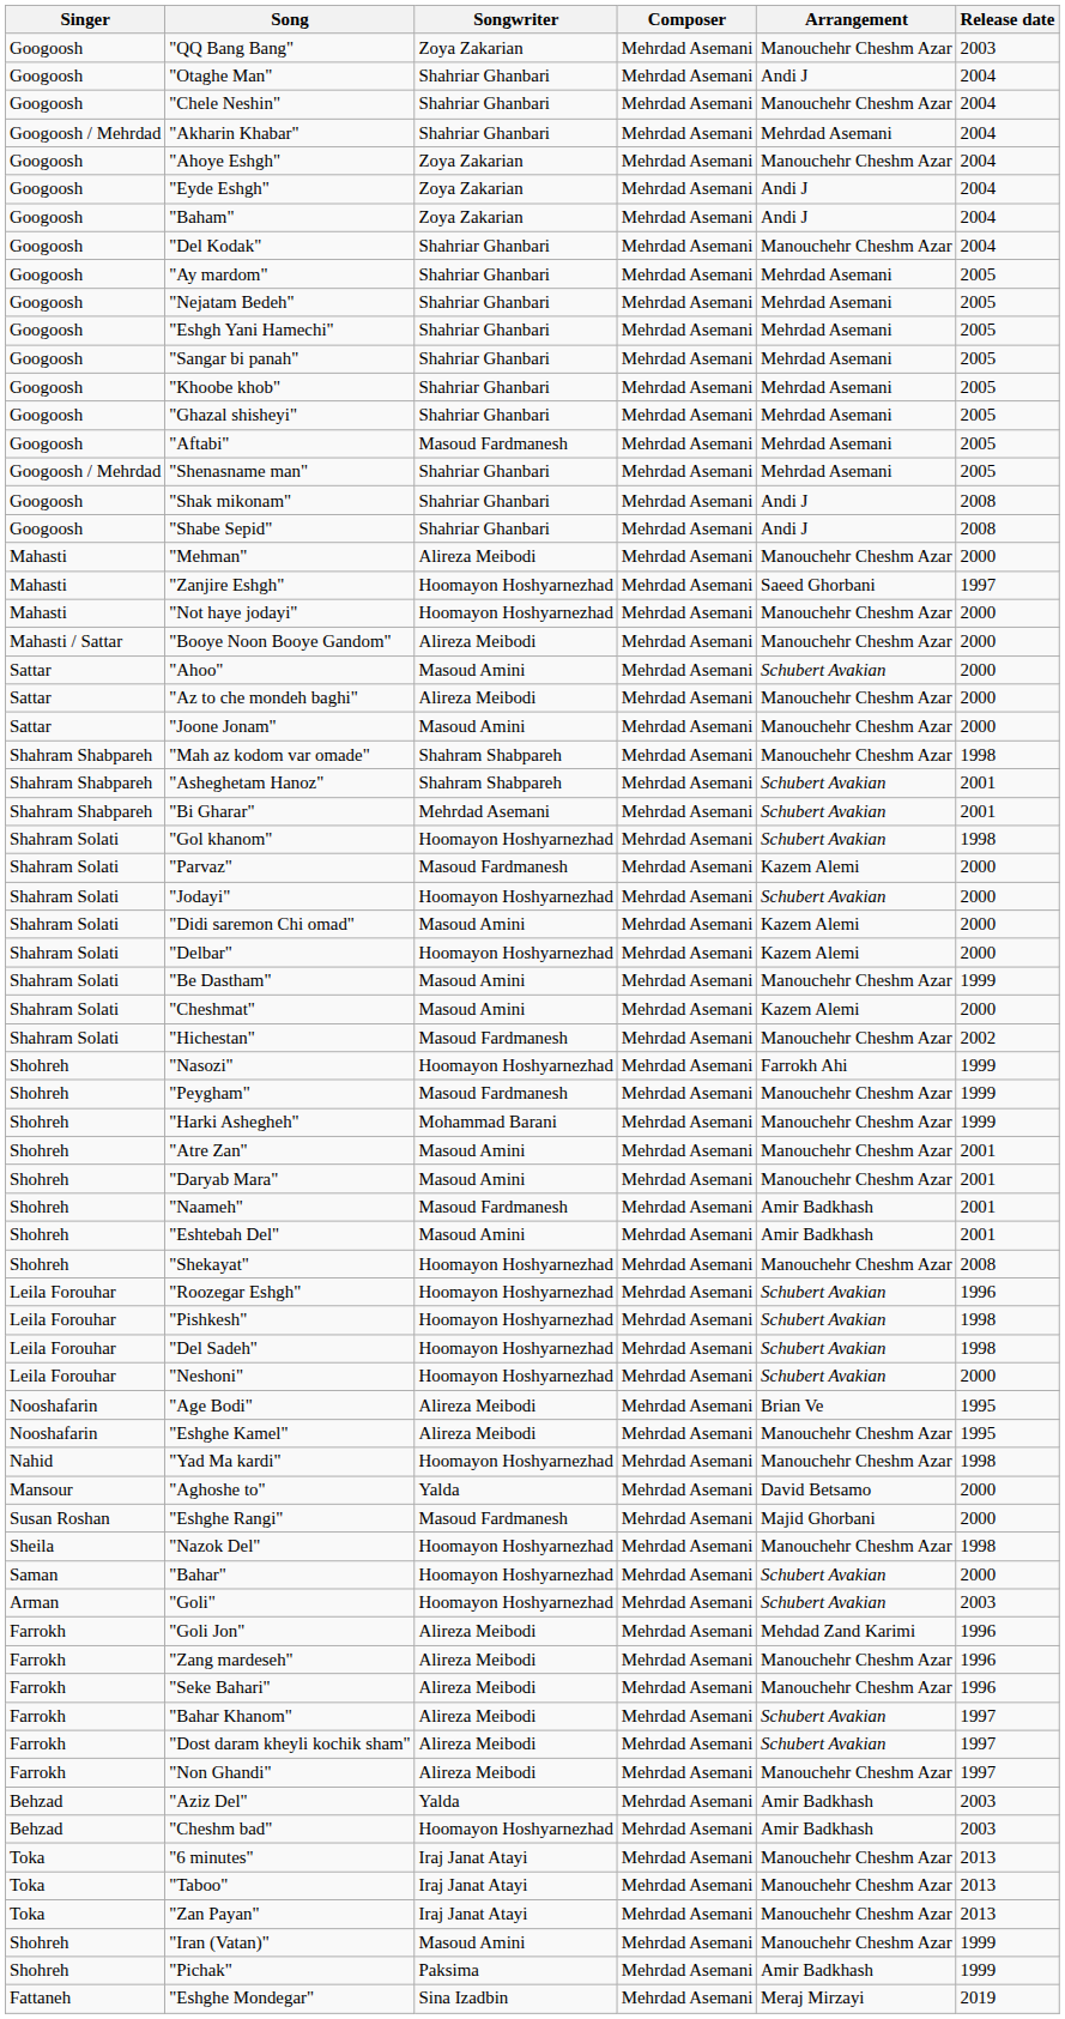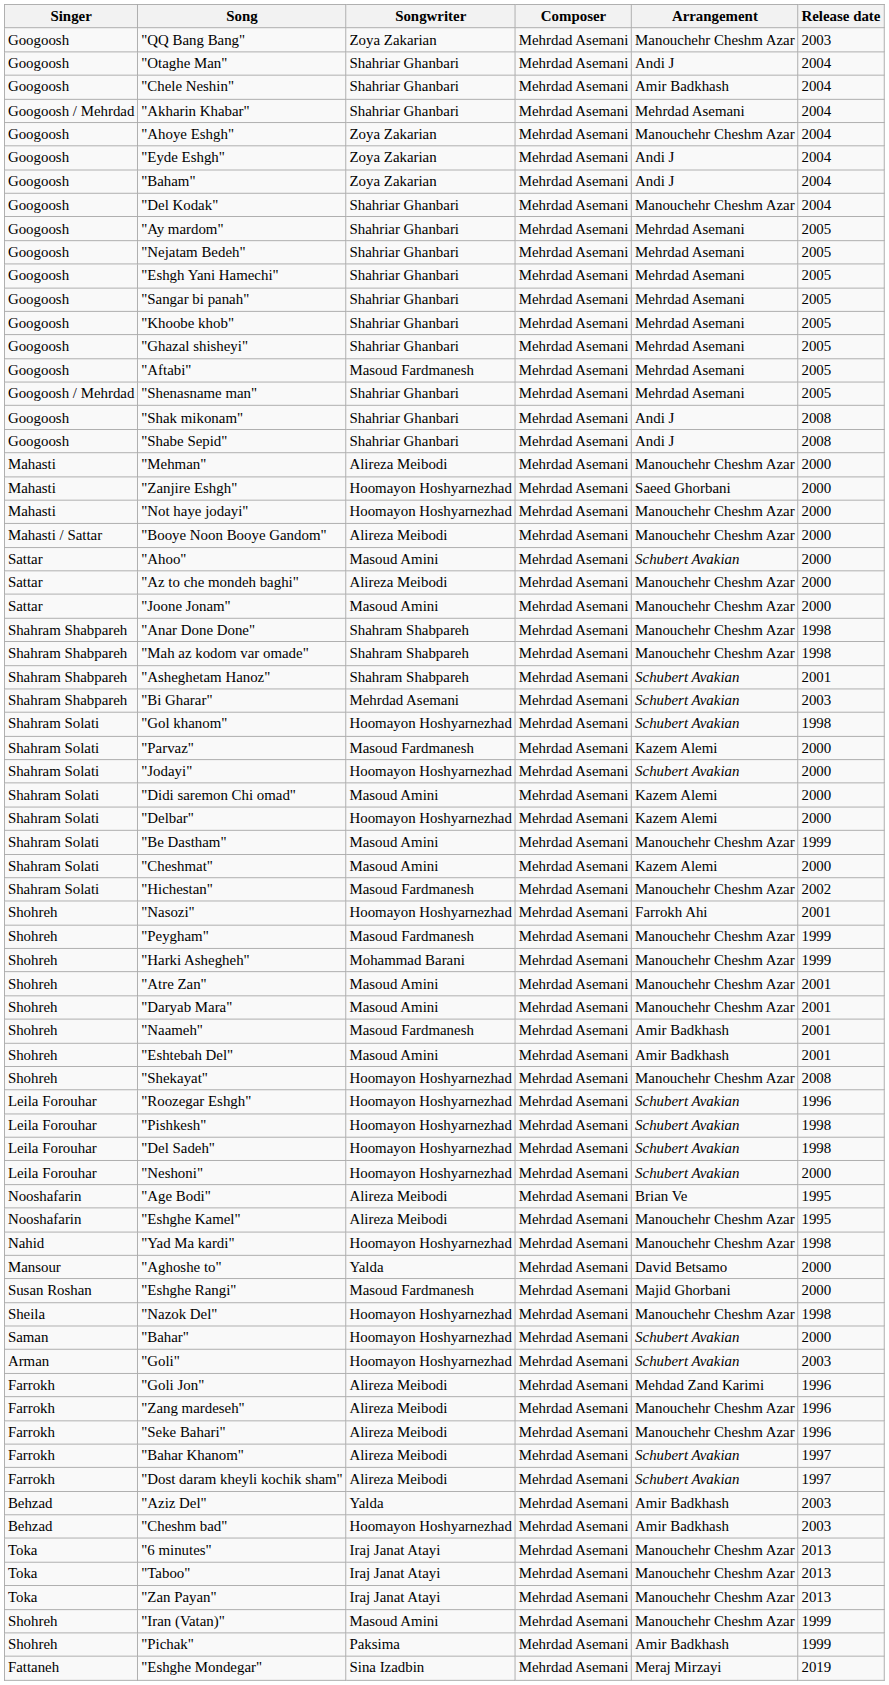 <table class="wikitable sortable">
 <tr>
 <th>Singer</th>
 <th>Song</th>
 <th>Songwriter</th>
 <th>Composer</th>
 <th>Arrangement</th>
 <th>Release date</th>
 </tr>
 <tr>
 <td>Googoosh</td>
 <td>"QQ Bang Bang"</td>
 <td>Zoya Zakarian</td>
 <td>Mehrdad Asemani</td>
 <td>Manouchehr Cheshm Azar</td>
 <td>2003</td>
 </tr>
 <tr>
 <td>Googoosh</td>
 <td>"Otaghe Man"</td>
 <td>Shahriar Ghanbari</td>
 <td>Mehrdad Asemani</td>
 <td>Andi J</td>
 <td>2004</td>
 </tr>
 <tr>
 <td>Googoosh</td>
 <td>"Chele Neshin"</td>
 <td>Shahriar Ghanbari</td>
 <td>Mehrdad Asemani</td>
-<td>Manouchehr Cheshm Azar</td>
+<td>Amir Badkhash</td>
 <td>2004</td>
 </tr>
 <tr>
 <td>Googoosh / Mehrdad</td>
 <td>"Akharin Khabar"</td>
 <td>Shahriar Ghanbari</td>
 <td>Mehrdad Asemani</td>
 <td>Mehrdad Asemani</td>
 <td>2004</td>
 </tr>
 <tr>
 <td>Googoosh</td>
 <td>"Ahoye Eshgh"</td>
 <td>Zoya Zakarian</td>
 <td>Mehrdad Asemani</td>
 <td>Manouchehr Cheshm Azar</td>
 <td>2004</td>
 </tr>
 <tr>
 <td>Googoosh</td>
 <td>"Eyde Eshgh"</td>
 <td>Zoya Zakarian</td>
 <td>Mehrdad Asemani</td>
 <td>Andi J</td>
 <td>2004</td>
 </tr>
 <tr>
 <td>Googoosh</td>
 <td>"Baham"</td>
 <td>Zoya Zakarian</td>
 <td>Mehrdad Asemani</td>
 <td>Andi J</td>
 <td>2004</td>
 </tr>
 <tr>
 <td>Googoosh</td>
 <td>"Del Kodak"</td>
 <td>Shahriar Ghanbari</td>
 <td>Mehrdad Asemani</td>
 <td>Manouchehr Cheshm Azar</td>
 <td>2004</td>
 </tr>
 <tr>
 <td>Googoosh</td>
 <td>"Ay mardom"</td>
 <td>Shahriar Ghanbari</td>
 <td>Mehrdad Asemani</td>
 <td>Mehrdad Asemani</td>
 <td>2005</td>
 </tr>
 <tr>
 <td>Googoosh</td>
 <td>"Nejatam Bedeh"</td>
 <td>Shahriar Ghanbari</td>
 <td>Mehrdad Asemani</td>
 <td>Mehrdad Asemani</td>
 <td>2005</td>
 </tr>
 <tr>
 <td>Googoosh</td>
 <td>"Eshgh Yani Hamechi"</td>
 <td>Shahriar Ghanbari</td>
 <td>Mehrdad Asemani</td>
 <td>Mehrdad Asemani</td>
 <td>2005</td>
 </tr>
 <tr>
 <td>Googoosh</td>
 <td>"Sangar bi panah"</td>
 <td>Shahriar Ghanbari</td>
 <td>Mehrdad Asemani</td>
 <td>Mehrdad Asemani</td>
 <td>2005</td>
 </tr>
 <tr>
 <td>Googoosh</td>
 <td>"Khoobe khob"</td>
 <td>Shahriar Ghanbari</td>
 <td>Mehrdad Asemani</td>
 <td>Mehrdad Asemani</td>
 <td>2005</td>
 </tr>
 <tr>
 <td>Googoosh</td>
 <td>"Ghazal shisheyi"</td>
 <td>Shahriar Ghanbari</td>
 <td>Mehrdad Asemani</td>
 <td>Mehrdad Asemani</td>
 <td>2005</td>
 </tr>
 <tr>
 <td>Googoosh</td>
 <td>"Aftabi"</td>
 <td>Masoud Fardmanesh</td>
 <td>Mehrdad Asemani</td>
 <td>Mehrdad Asemani</td>
 <td>2005</td>
 </tr>
 <tr>
 <td>Googoosh / Mehrdad</td>
 <td>"Shenasname man"</td>
 <td>Shahriar Ghanbari</td>
 <td>Mehrdad Asemani</td>
 <td>Mehrdad Asemani</td>
 <td>2005</td>
 </tr>
 <tr>
 <td>Googoosh</td>
 <td>"Shak mikonam"</td>
 <td>Shahriar Ghanbari</td>
 <td>Mehrdad Asemani</td>
 <td>Andi J</td>
 <td>2008</td>
 </tr>
 <tr>
 <td>Googoosh</td>
 <td>"Shabe Sepid"</td>
 <td>Shahriar Ghanbari</td>
 <td>Mehrdad Asemani</td>
 <td>Andi J</td>
 <td>2008</td>
 </tr>
 <tr>
 <td>Mahasti</td>
 <td>"Mehman"</td>
 <td>Alireza Meibodi</td>
 <td>Mehrdad Asemani</td>
 <td>Manouchehr Cheshm Azar</td>
 <td>2000</td>
 </tr>
 <tr>
 <td>Mahasti</td>
 <td>"Zanjire Eshgh"</td>
 <td>Hoomayon Hoshyarnezhad</td>
 <td>Mehrdad Asemani</td>
 <td>Saeed Ghorbani</td>
-<td>1997</td>
+<td>2000</td>
 </tr>
 <tr>
 <td>Mahasti</td>
 <td>"Not haye jodayi"</td>
 <td>Hoomayon Hoshyarnezhad</td>
 <td>Mehrdad Asemani</td>
 <td>Manouchehr Cheshm Azar</td>
 <td>2000</td>
 </tr>
 <tr>
 <td>Mahasti / Sattar</td>
 <td>"Booye Noon Booye Gandom"</td>
 <td>Alireza Meibodi</td>
 <td>Mehrdad Asemani</td>
 <td>Manouchehr Cheshm Azar</td>
 <td>2000</td>
 </tr>
 <tr>
 <td>Sattar</td>
 <td>"Ahoo"</td>
 <td>Masoud Amini</td>
 <td>Mehrdad Asemani</td>
 <td><em>Schubert Avakian</em></td>
 <td>2000</td>
 </tr>
 <tr>
 <td>Sattar</td>
 <td>"Az to che mondeh baghi"</td>
 <td>Alireza Meibodi</td>
 <td>Mehrdad Asemani</td>
 <td>Manouchehr Cheshm Azar</td>
 <td>2000</td>
 </tr>
 <tr>
 <td>Sattar</td>
 <td>"Joone Jonam"</td>
 <td>Masoud Amini</td>
 <td>Mehrdad Asemani</td>
 <td>Manouchehr Cheshm Azar</td>
 <td>2000</td>
 </tr>
 <tr>
 <td>Shahram Shabpareh</td>
+<td>"Anar Done Done"</td>
+<td>Shahram Shabpareh</td>
+<td>Mehrdad Asemani</td>
+<td>Manouchehr Cheshm Azar</td>
+<td>1998</td>
+</tr>
+<tr>
+<td>Shahram Shabpareh</td>
 <td>"Mah az kodom var omade"</td>
 <td>Shahram Shabpareh</td>
 <td>Mehrdad Asemani</td>
 <td>Manouchehr Cheshm Azar</td>
 <td>1998</td>
 </tr>
 <tr>
 <td>Shahram Shabpareh</td>
 <td>"Asheghetam Hanoz"</td>
 <td>Shahram Shabpareh</td>
 <td>Mehrdad Asemani</td>
 <td><em>Schubert Avakian</em></td>
 <td>2001</td>
 </tr>
 <tr>
 <td>Shahram Shabpareh</td>
 <td>"Bi Gharar"</td>
 <td>Mehrdad Asemani</td>
 <td>Mehrdad Asemani</td>
 <td><em>Schubert Avakian</em></td>
-<td>2001</td>
+<td>2003</td>
 </tr>
 <tr>
 <td>Shahram Solati</td>
 <td>"Gol khanom"</td>
 <td>Hoomayon Hoshyarnezhad</td>
 <td>Mehrdad Asemani</td>
 <td><em>Schubert Avakian</em></td>
 <td>1998</td>
 </tr>
 <tr>
 <td>Shahram Solati</td>
 <td>"Parvaz"</td>
 <td>Masoud Fardmanesh</td>
 <td>Mehrdad Asemani</td>
 <td>Kazem Alemi</td>
 <td>2000</td>
 </tr>
 <tr>
 <td>Shahram Solati</td>
 <td>"Jodayi"</td>
 <td>Hoomayon Hoshyarnezhad</td>
 <td>Mehrdad Asemani</td>
 <td><em>Schubert Avakian</em></td>
 <td>2000</td>
 </tr>
 <tr>
 <td>Shahram Solati</td>
 <td>"Didi saremon Chi omad"</td>
 <td>Masoud Amini</td>
 <td>Mehrdad Asemani</td>
 <td>Kazem Alemi</td>
 <td>2000</td>
 </tr>
 <tr>
 <td>Shahram Solati</td>
 <td>"Delbar"</td>
 <td>Hoomayon Hoshyarnezhad</td>
 <td>Mehrdad Asemani</td>
 <td>Kazem Alemi</td>
 <td>2000</td>
 </tr>
 <tr>
 <td>Shahram Solati</td>
 <td>"Be Dastham"</td>
 <td>Masoud Amini</td>
 <td>Mehrdad Asemani</td>
 <td>Manouchehr Cheshm Azar</td>
 <td>1999</td>
 </tr>
 <tr>
 <td>Shahram Solati</td>
 <td>"Cheshmat"</td>
 <td>Masoud Amini</td>
 <td>Mehrdad Asemani</td>
 <td>Kazem Alemi</td>
 <td>2000</td>
 </tr>
 <tr>
 <td>Shahram Solati</td>
 <td>"Hichestan"</td>
 <td>Masoud Fardmanesh</td>
 <td>Mehrdad Asemani</td>
 <td>Manouchehr Cheshm Azar</td>
 <td>2002</td>
 </tr>
 <tr>
 <td>Shohreh</td>
 <td>"Nasozi"</td>
 <td>Hoomayon Hoshyarnezhad</td>
 <td>Mehrdad Asemani</td>
 <td>Farrokh Ahi</td>
-<td>1999</td>
+<td>2001</td>
 </tr>
 <tr>
 <td>Shohreh</td>
 <td>"Peygham"</td>
 <td>Masoud Fardmanesh</td>
 <td>Mehrdad Asemani</td>
 <td>Manouchehr Cheshm Azar</td>
 <td>1999</td>
 </tr>
 <tr>
 <td>Shohreh</td>
 <td>"Harki Ashegheh"</td>
 <td>Mohammad Barani</td>
 <td>Mehrdad Asemani</td>
 <td>Manouchehr Cheshm Azar</td>
 <td>1999</td>
 </tr>
 <tr>
 <td>Shohreh</td>
 <td>"Atre Zan"</td>
 <td>Masoud Amini</td>
 <td>Mehrdad Asemani</td>
 <td>Manouchehr Cheshm Azar</td>
 <td>2001</td>
 </tr>
 <tr>
 <td>Shohreh</td>
 <td>"Daryab Mara"</td>
 <td>Masoud Amini</td>
 <td>Mehrdad Asemani</td>
 <td>Manouchehr Cheshm Azar</td>
 <td>2001</td>
 </tr>
 <tr>
 <td>Shohreh</td>
 <td>"Naameh"</td>
 <td>Masoud Fardmanesh</td>
 <td>Mehrdad Asemani</td>
 <td>Amir Badkhash</td>
 <td>2001</td>
 </tr>
 <tr>
 <td>Shohreh</td>
 <td>"Eshtebah Del"</td>
 <td>Masoud Amini</td>
 <td>Mehrdad Asemani</td>
 <td>Amir Badkhash</td>
 <td>2001</td>
 </tr>
 <tr>
 <td>Shohreh</td>
 <td>"Shekayat"</td>
 <td>Hoomayon Hoshyarnezhad</td>
 <td>Mehrdad Asemani</td>
 <td>Manouchehr Cheshm Azar</td>
 <td>2008</td>
 </tr>
 <tr>
 <td>Leila Forouhar</td>
 <td>"Roozegar Eshgh"</td>
 <td>Hoomayon Hoshyarnezhad</td>
 <td>Mehrdad Asemani</td>
 <td><em>Schubert Avakian</em></td>
 <td>1996</td>
 </tr>
 <tr>
 <td>Leila Forouhar</td>
 <td>"Pishkesh"</td>
 <td>Hoomayon Hoshyarnezhad</td>
 <td>Mehrdad Asemani</td>
 <td><em>Schubert Avakian</em></td>
 <td>1998</td>
 </tr>
 <tr>
 <td>Leila Forouhar</td>
 <td>"Del Sadeh"</td>
 <td>Hoomayon Hoshyarnezhad</td>
 <td>Mehrdad Asemani</td>
 <td><em>Schubert Avakian</em></td>
 <td>1998</td>
 </tr>
 <tr>
 <td>Leila Forouhar</td>
 <td>"Neshoni"</td>
 <td>Hoomayon Hoshyarnezhad</td>
 <td>Mehrdad Asemani</td>
 <td><em>Schubert Avakian</em></td>
 <td>2000</td>
 </tr>
 <tr>
 <td>Nooshafarin</td>
 <td>"Age Bodi"</td>
 <td>Alireza Meibodi</td>
 <td>Mehrdad Asemani</td>
 <td>Brian Ve</td>
 <td>1995</td>
 </tr>
 <tr>
 <td>Nooshafarin</td>
 <td>"Eshghe Kamel"</td>
 <td>Alireza Meibodi</td>
 <td>Mehrdad Asemani</td>
 <td>Manouchehr Cheshm Azar</td>
 <td>1995</td>
 </tr>
 <tr>
 <td>Nahid</td>
 <td>"Yad Ma kardi"</td>
 <td>Hoomayon Hoshyarnezhad</td>
 <td>Mehrdad Asemani</td>
 <td>Manouchehr Cheshm Azar</td>
 <td>1998</td>
 </tr>
 <tr>
 <td>Mansour</td>
 <td>"Aghoshe to"</td>
 <td>Yalda</td>
 <td>Mehrdad Asemani</td>
 <td>David Betsamo</td>
 <td>2000</td>
 </tr>
 <tr>
 <td>Susan Roshan</td>
 <td>"Eshghe Rangi"</td>
 <td>Masoud Fardmanesh</td>
 <td>Mehrdad Asemani</td>
 <td>Majid Ghorbani</td>
 <td>2000</td>
 </tr>
 <tr>
 <td>Sheila</td>
 <td>"Nazok Del"</td>
 <td>Hoomayon Hoshyarnezhad</td>
 <td>Mehrdad Asemani</td>
 <td>Manouchehr Cheshm Azar</td>
 <td>1998</td>
 </tr>
 <tr>
 <td>Saman</td>
 <td>"Bahar"</td>
 <td>Hoomayon Hoshyarnezhad</td>
 <td>Mehrdad Asemani</td>
 <td><em>Schubert Avakian</em></td>
 <td>2000</td>
 </tr>
 <tr>
 <td>Arman</td>
 <td>"Goli"</td>
 <td>Hoomayon Hoshyarnezhad</td>
 <td>Mehrdad Asemani</td>
 <td><em>Schubert Avakian</em></td>
 <td>2003</td>
 </tr>
 <tr>
 <td>Farrokh</td>
 <td>"Goli Jon"</td>
 <td>Alireza Meibodi</td>
 <td>Mehrdad Asemani</td>
 <td>Mehdad Zand Karimi</td>
 <td>1996</td>
 </tr>
 <tr>
 <td>Farrokh</td>
 <td>"Zang mardeseh"</td>
 <td>Alireza Meibodi</td>
 <td>Mehrdad Asemani</td>
 <td>Manouchehr Cheshm Azar</td>
 <td>1996</td>
 </tr>
 <tr>
 <td>Farrokh</td>
 <td>"Seke Bahari"</td>
 <td>Alireza Meibodi</td>
 <td>Mehrdad Asemani</td>
 <td>Manouchehr Cheshm Azar</td>
 <td>1996</td>
 </tr>
 <tr>
 <td>Farrokh</td>
 <td>"Bahar Khanom"</td>
 <td>Alireza Meibodi</td>
 <td>Mehrdad Asemani</td>
 <td><em>Schubert Avakian</em></td>
 <td>1997</td>
 </tr>
 <tr>
 <td>Farrokh</td>
 <td>"Dost daram kheyli kochik sham"</td>
 <td>Alireza Meibodi</td>
 <td>Mehrdad Asemani</td>
 <td><em>Schubert Avakian</em></td>
 <td>1997</td>
 </tr>
 <tr>
-<td>Farrokh</td>
-<td>"Non Ghandi"</td>
-<td>Alireza Meibodi</td>
-<td>Mehrdad Asemani</td>
-<td>Manouchehr Cheshm Azar</td>
-<td>1997</td>
-</tr>
-<tr>
 <td>Behzad</td>
 <td>"Aziz Del"</td>
 <td>Yalda</td>
 <td>Mehrdad Asemani</td>
 <td>Amir Badkhash</td>
 <td>2003</td>
 </tr>
 <tr>
 <td>Behzad</td>
 <td>"Cheshm bad"</td>
 <td>Hoomayon Hoshyarnezhad</td>
 <td>Mehrdad Asemani</td>
 <td>Amir Badkhash</td>
 <td>2003</td>
 </tr>
 <tr>
 <td>Toka</td>
 <td>"6 minutes"</td>
 <td>Iraj Janat Atayi</td>
 <td>Mehrdad Asemani</td>
 <td>Manouchehr Cheshm Azar</td>
 <td>2013</td>
 </tr>
 <tr>
 <td>Toka</td>
 <td>"Taboo"</td>
 <td>Iraj Janat Atayi</td>
 <td>Mehrdad Asemani</td>
 <td>Manouchehr Cheshm Azar</td>
 <td>2013</td>
 </tr>
 <tr>
 <td>Toka</td>
 <td>"Zan Payan"</td>
 <td>Iraj Janat Atayi</td>
 <td>Mehrdad Asemani</td>
 <td>Manouchehr Cheshm Azar</td>
 <td>2013</td>
 </tr>
 <tr>
 <td>Shohreh</td>
 <td>"Iran (Vatan)"</td>
 <td>Masoud Amini</td>
 <td>Mehrdad Asemani</td>
 <td>Manouchehr Cheshm Azar</td>
 <td>1999</td>
 </tr>
 <tr>
 <td>Shohreh</td>
 <td>"Pichak"</td>
 <td>Paksima</td>
 <td>Mehrdad Asemani</td>
 <td>Amir Badkhash</td>
 <td>1999</td>
 </tr>
 <tr>
 <td>Fattaneh</td>
 <td>"Eshghe Mondegar"</td>
 <td>Sina Izadbin</td>
 <td>Mehrdad Asemani</td>
 <td>Meraj Mirzayi</td>
 <td>2019</td>
 </tr>
 </table>
